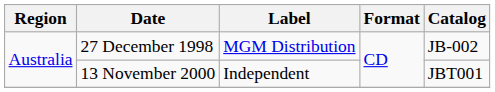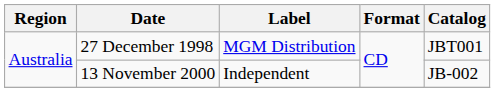 <table class="wikitable">
 <tr>
 <th>Region</th>
 <th>Date</th>
 <th>Label</th>
 <th>Format</th>
 <th>Catalog</th>
 </tr>
 <tr>
 <td rowspan="2"><a href='#'>Australia</a></td>
 <td>27 December 1998</td>
 <td><a href='#'>MGM Distribution</a></td>
 <td rowspan="2"><a href='#'>CD</a></td>
-<td>JB-002</td>
+<td>JBT001</td>
 </tr>
 <tr>
 <td>13 November 2000</td>
 <td>Independent</td>
-<td>JBT001</td>
+<td>JB-002</td>
 </tr>
 <tr>
 </tr>
 </table>
